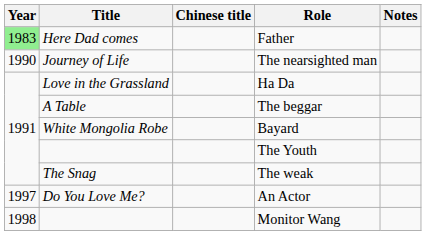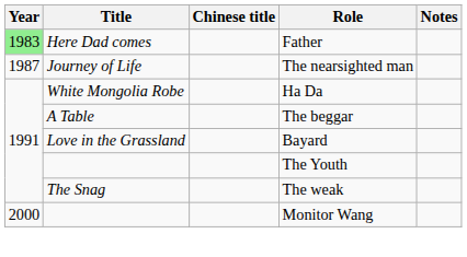 <table class="wikitable">
 <tr>
 <th>Year</th>
 <th>Title</th>
 <th>Chinese title</th>
 <th>Role</th>
 <th>Notes</th>
 </tr>
 <tr>
 <td style="background: lightgreen;">1983</td>
 <td><em>Here Dad comes</em></td>
 <td></td>
 <td>Father</td>
 <td></td>
 </tr>
 <tr>
-<td>1990</td>
+<td>1987</td>
 <td><em>Journey of Life</em></td>
 <td></td>
 <td>The nearsighted man</td>
 <td></td>
 </tr>
 <tr>
 <td rowspan="5">1991</td>
-<td><em>Love in the Grassland</em></td>
+<td><em>White Mongolia Robe</em></td>
 <td></td>
 <td>Ha Da</td>
 <td></td>
 </tr>
 <tr>
 <td><em>A  Table</em></td>
 <td></td>
 <td>The beggar</td>
 <td></td>
 </tr>
 <tr>
-<td><em>White Mongolia Robe</em></td>
+<td><em>Love in the Grassland</em></td>
 <td></td>
 <td>Bayard</td>
 <td></td>
 </tr>
 <tr>
 <td></td>
 <td></td>
 <td>The Youth</td>
 <td></td>
 </tr>
 <tr>
 <td><em>The Snag</em></td>
 <td></td>
 <td>The weak</td>
 <td></td>
 </tr>
 <tr>
-<td>1997</td>
-<td><em>Do You Love Me?</em></td>
-<td></td>
-<td>An Actor</td>
-<td></td>
-</tr>
-<tr>
-<td>1998</td>
+<td>2000</td>
 <td></td>
 <td></td>
 <td>Monitor Wang</td>
 <td></td>
 </tr>
 </table>
